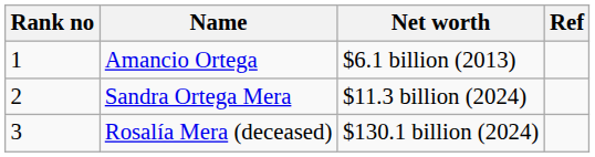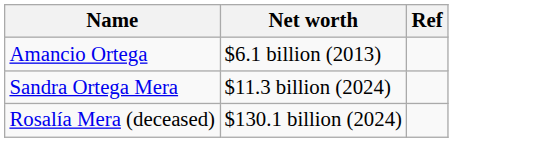 <table class="wikitable">
 <tr>
-<th>Rank no</th>
 <th>Name</th>
 <th>Net worth</th>
 <th>Ref</th>
 </tr>
 <tr>
-<td>1</td>
 <td><a href='#'>Amancio Ortega</a></td>
 <td>$6.1 billion (2013)</td>
 <td></td>
 </tr>
 <tr>
-<td>2</td>
 <td><a href='#'>Sandra Ortega Mera</a></td>
 <td>$11.3 billion (2024)</td>
 <td></td>
 </tr>
 <tr>
-<td>3</td>
 <td><a href='#'>Rosalía Mera</a> (deceased)</td>
 <td>$130.1 billion  (2024)</td>
 <td></td>
 </tr>
 </table>
